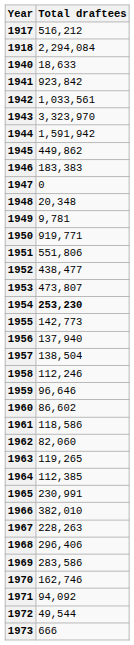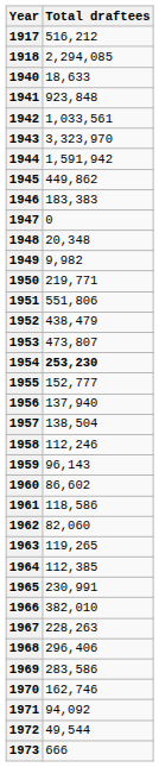 <table class="mw-collapsible mw-collapsed wikitable" style="float: right; clear: right; margin-left: 1em">
 <tr>
 <th>Year</th>
 <th><strong>Total draftees</strong></th>
 </tr>
 <tr>
 <th>1917</th>
 <td>516,212</td>
 </tr>
 <tr>
 <th>1918</th>
-<td>2,294,084</td>
+<td>2,294,085</td>
 </tr>
 <tr>
 <th>1940</th>
 <td>18,633</td>
 </tr>
 <tr>
 <th>1941</th>
-<td>923,842</td>
+<td>923,848</td>
 </tr>
 <tr>
 <th>1942</th>
 <td>1,033,561</td>
 </tr>
 <tr>
 <th>1943</th>
 <td>3,323,970</td>
 </tr>
 <tr>
 <th>1944</th>
 <td>1,591,942</td>
 </tr>
 <tr>
 <th>1945</th>
 <td>449,862</td>
 </tr>
 <tr>
 <th>1946</th>
 <td>183,383</td>
 </tr>
 <tr>
 <th>1947</th>
 <td>0</td>
 </tr>
 <tr>
 <th>1948</th>
 <td>20,348</td>
 </tr>
 <tr>
 <th>1949</th>
-<td>9,781</td>
+<td>9,982</td>
 </tr>
 <tr>
 <th>1950</th>
-<td>919,771</td>
+<td>219,771</td>
 </tr>
 <tr>
 <th>1951</th>
 <td>551,806</td>
 </tr>
 <tr>
 <th>1952</th>
-<td>438,477</td>
+<td>438,479</td>
 </tr>
 <tr>
 <th>1953</th>
 <td>473,807</td>
 </tr>
 <tr>
 <th>1954</th>
 <td><strong>253,230</strong></td>
 </tr>
 <tr>
 <th>1955</th>
-<td>142,773</td>
+<td>152,777</td>
 </tr>
 <tr>
 <th>1956</th>
 <td>137,940</td>
 </tr>
 <tr>
 <th>1957</th>
 <td>138,504</td>
 </tr>
 <tr>
 <th>1958</th>
 <td>112,246</td>
 </tr>
 <tr>
 <th>1959</th>
-<td>96,646</td>
+<td>96,143</td>
 </tr>
 <tr>
 <th>1960</th>
 <td>86,602</td>
 </tr>
 <tr>
 <th>1961</th>
 <td>118,586</td>
 </tr>
 <tr>
 <th>1962</th>
 <td>82,060</td>
 </tr>
 <tr>
 <th>1963</th>
 <td>119,265</td>
 </tr>
 <tr>
 <th>1964</th>
 <td>112,385</td>
 </tr>
 <tr>
 <th>1965</th>
 <td>230,991</td>
 </tr>
 <tr>
 <th>1966</th>
 <td>382,010</td>
 </tr>
 <tr>
 <th>1967</th>
 <td>228,263</td>
 </tr>
 <tr>
 <th>1968</th>
 <td>296,406</td>
 </tr>
 <tr>
 <th>1969</th>
 <td>283,586</td>
 </tr>
 <tr>
 <th>1970</th>
 <td>162,746</td>
 </tr>
 <tr>
 <th>1971</th>
 <td>94,092</td>
 </tr>
 <tr>
 <th>1972</th>
 <td>49,544</td>
 </tr>
 <tr>
 <th>1973</th>
 <td>666</td>
 </tr>
 </table>
